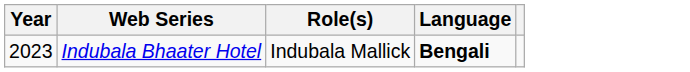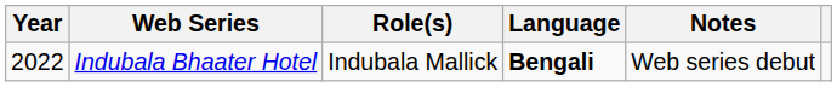 <table class="wikitable sortable">
 <tr>
 <th scope="col">Year</th>
 <th scope="col">Web Series</th>
 <th scope="col">Role(s)</th>
 <th scope="col">Language</th>
+<th scope="col">Notes</th>
 <th class="unsortable" scope="col"></th>
 </tr>
 <tr>
-<td>2023</td>
+<td>2022</td>
 <td><em><a href='#'>Indubala Bhaater Hotel</a></em></td>
 <td>Indubala Mallick</td>
 <td><strong>Bengali</strong></td>
+<td>Web series debut</td>
 <td></td>
 </tr>
 </table>
